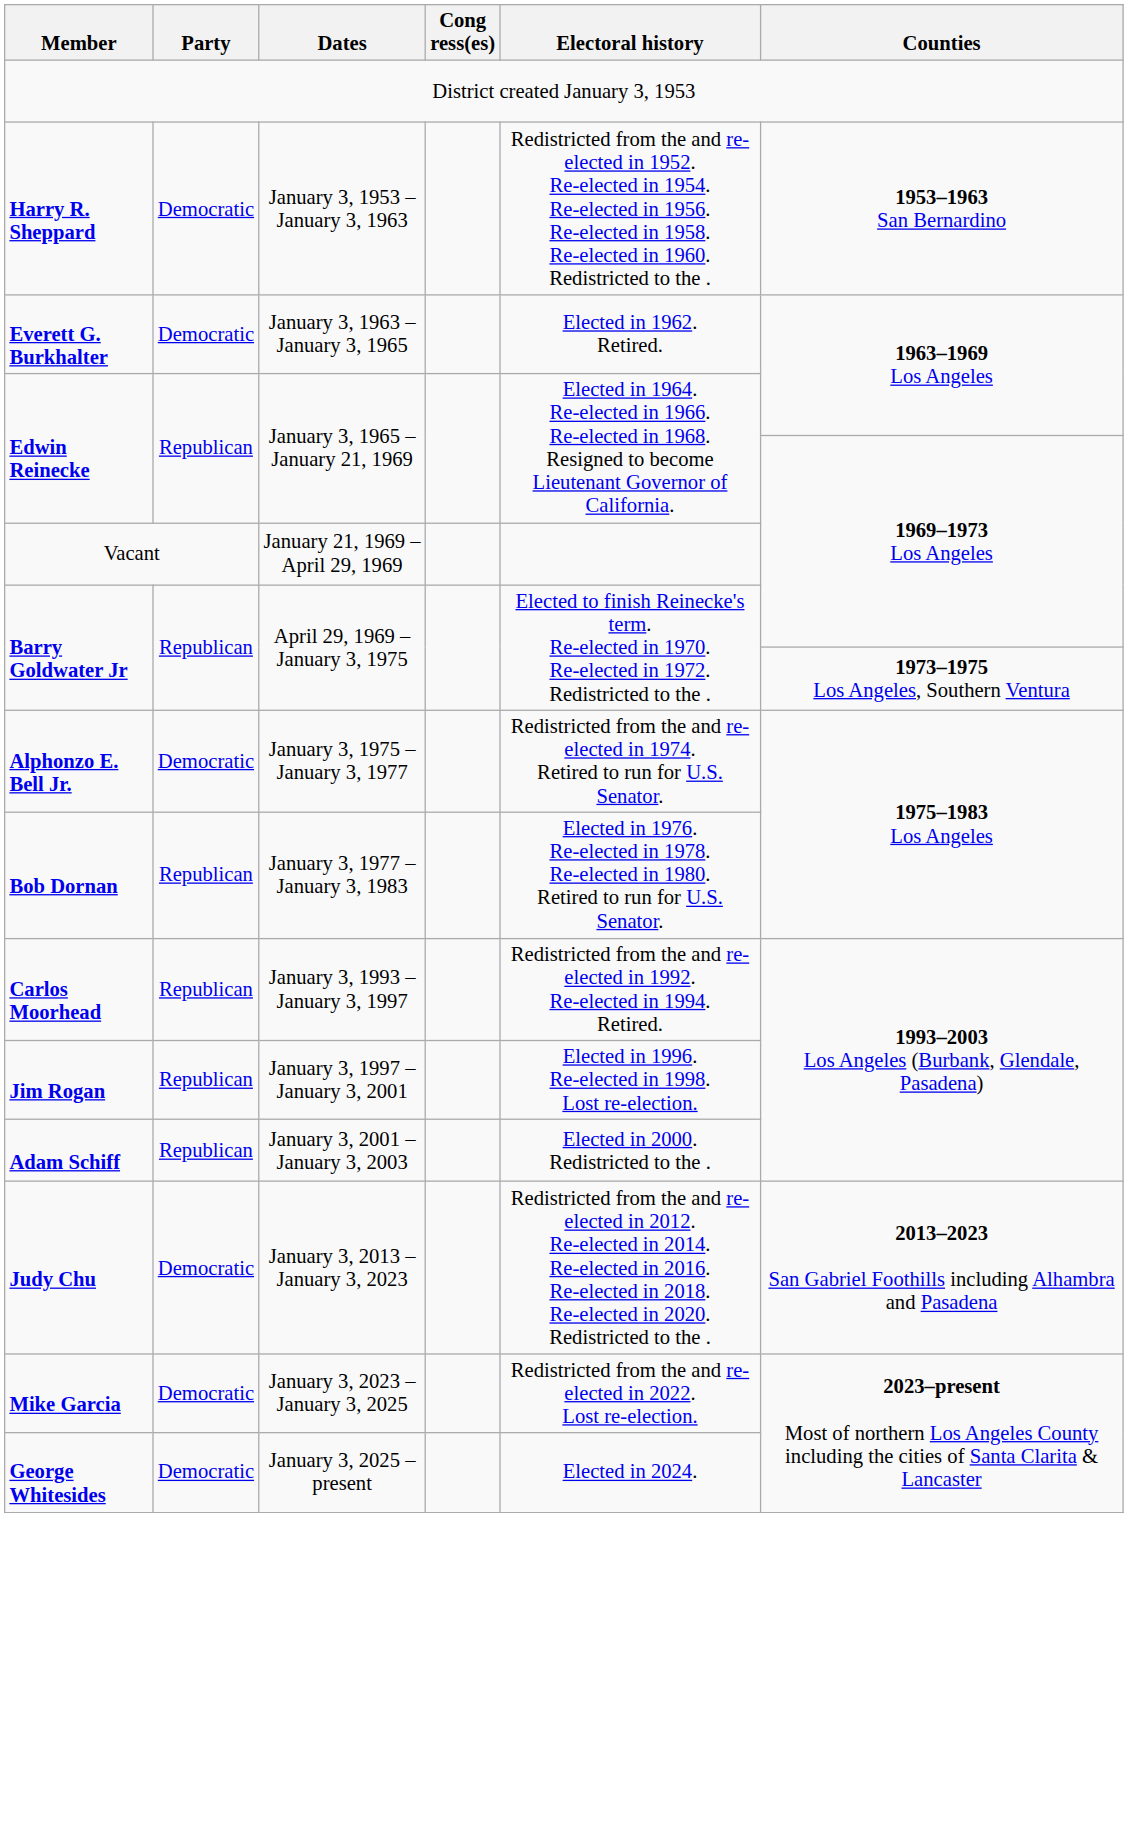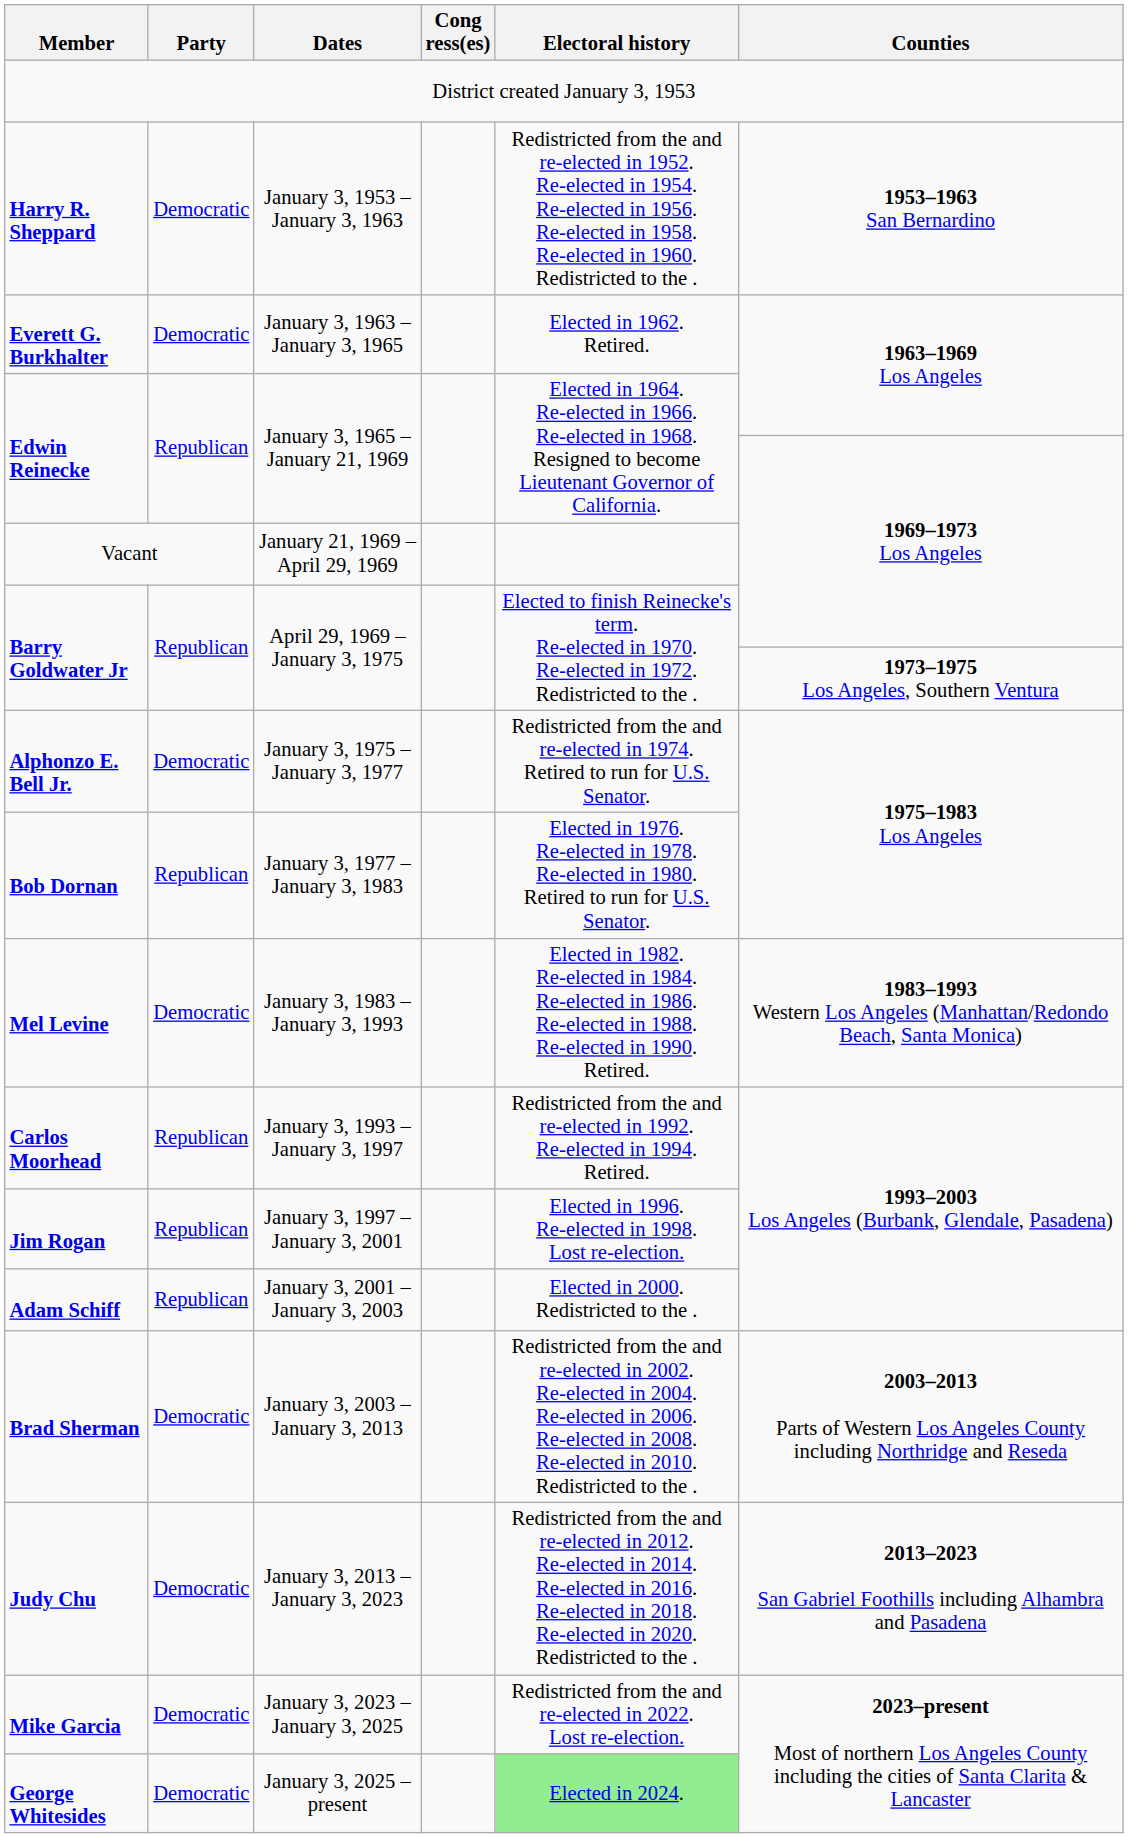 <table class=wikitable style="text-align:center">
 <tr valign=bottom>
 <th>Member</th>
 <th>Party</th>
 <th>Dates</th>
 <th>Cong<br>ress(es)</th>
 <th>Electoral history</th>
 <th>Counties</th>
 </tr>
 <tr style="height:3em">
 <td colspan=6>District created January 3, 1953</td>
 </tr>
 <tr style="height:3em">
 <td align=left><br><strong><a href='#'>Harry R. Sheppard</a></strong><br></td>
 <td><a href='#'>Democratic</a></td>
 <td nowrap>January 3, 1953 –<br>January 3, 1963</td>
 <td></td>
 <td>Redistricted from the  and <a href='#'>re-elected in 1952</a>.<br><a href='#'>Re-elected in 1954</a>.<br><a href='#'>Re-elected in 1956</a>.<br><a href='#'>Re-elected in 1958</a>.<br><a href='#'>Re-elected in 1960</a>.<br>Redistricted to the .</td>
 <td><strong>1953–1963</strong><br><a href='#'>San Bernardino</a></td>
 </tr>
 <tr style="height:3em">
 <td align=left><br><strong><a href='#'>Everett G. Burkhalter</a></strong><br></td>
 <td><a href='#'>Democratic</a></td>
 <td nowrap>January 3, 1963 –<br>January 3, 1965</td>
 <td></td>
 <td><a href='#'>Elected in 1962</a>.<br>Retired.</td>
 <td rowspan=2><strong>1963–1969</strong><br><a href='#'>Los Angeles</a></td>
 </tr>
 <tr style="height:3em">
 <td rowspan=2 align=left><br><strong><a href='#'>Edwin Reinecke</a></strong><br></td>
 <td rowspan=2 ><a href='#'>Republican</a></td>
 <td rowspan=2 nowrap>January 3, 1965 –<br>January 21, 1969</td>
 <td rowspan=2></td>
 <td rowspan=2><a href='#'>Elected in 1964</a>.<br><a href='#'>Re-elected in 1966</a>.<br><a href='#'>Re-elected in 1968</a>.<br>Resigned to become <a href='#'>Lieutenant Governor of California</a>.</td>
 </tr>
 <tr style="height:3em">
 <td rowspan=3><strong>1969–1973</strong><br><a href='#'>Los Angeles</a></td>
 </tr>
 <tr style="height:3em">
 <td colspan=2>Vacant</td>
 <td nowrap>January 21, 1969 –<br>April 29, 1969</td>
 <td></td>
 </tr>
 <tr style="height:3em">
 <td rowspan=2 align=left><br><strong><a href='#'>Barry Goldwater Jr</a></strong><br></td>
 <td rowspan=2 ><a href='#'>Republican</a></td>
 <td rowspan=2 nowrap>April 29, 1969 –<br>January 3, 1975</td>
 <td rowspan=2></td>
 <td rowspan=2><a href='#'>Elected to finish Reinecke's term</a>.<br><a href='#'>Re-elected in 1970</a>.<br><a href='#'>Re-elected in 1972</a>.<br>Redistricted to the .</td>
 </tr>
 <tr style="height:3em">
 <td><strong>1973–1975</strong><br><a href='#'>Los Angeles</a>, Southern <a href='#'>Ventura</a></td>
 </tr>
 <tr style="height:3em">
 <td align=left><br><strong><a href='#'>Alphonzo E. Bell Jr.</a></strong><br></td>
 <td><a href='#'>Democratic</a></td>
 <td nowrap>January 3, 1975 –<br>January 3, 1977</td>
 <td></td>
 <td>Redistricted from the  and <a href='#'>re-elected in 1974</a>.<br>Retired to run for <a href='#'>U.S. Senator</a>.</td>
 <td rowspan=2><strong>1975–1983</strong><br><a href='#'>Los Angeles</a></td>
 </tr>
 <tr style="height:3em">
 <td align=left><br><strong><a href='#'>Bob Dornan</a></strong><br></td>
 <td><a href='#'>Republican</a></td>
 <td nowrap>January 3, 1977 –<br>January 3, 1983</td>
 <td></td>
 <td><a href='#'>Elected in 1976</a>.<br><a href='#'>Re-elected in 1978</a>.<br><a href='#'>Re-elected in 1980</a>.<br>Retired to run for <a href='#'>U.S. Senator</a>.</td>
 </tr>
 <tr style="height:3em">
+<td align=left><br><strong><a href='#'>Mel Levine</a></strong><br></td>
+<td><a href='#'>Democratic</a></td>
+<td nowrap>January 3, 1983 –<br>January 3, 1993</td>
+<td></td>
+<td><a href='#'>Elected in 1982</a>.<br><a href='#'>Re-elected in 1984</a>.<br><a href='#'>Re-elected in 1986</a>.<br><a href='#'>Re-elected in 1988</a>.<br><a href='#'>Re-elected in 1990</a>.<br>Retired.</td>
+<td><strong>1983–1993</strong><br>Western <a href='#'>Los Angeles</a> (<a href='#'>Manhattan</a>/<a href='#'>Redondo Beach</a>, <a href='#'>Santa Monica</a>)</td>
+</tr>
+<tr style="height:3em">
 <td align=left><br><strong><a href='#'>Carlos Moorhead</a></strong><br></td>
 <td><a href='#'>Republican</a></td>
 <td nowrap>January 3, 1993 –<br>January 3, 1997</td>
 <td></td>
 <td>Redistricted from the  and <a href='#'>re-elected in 1992</a>.<br><a href='#'>Re-elected in 1994</a>.<br>Retired.</td>
 <td rowspan=3><strong>1993–2003</strong><br><a href='#'>Los Angeles</a> (<a href='#'>Burbank</a>, <a href='#'>Glendale</a>, <a href='#'>Pasadena</a>)</td>
 </tr>
 <tr style="height:3em">
 <td align=left><br><strong><a href='#'>Jim Rogan</a></strong><br></td>
 <td><a href='#'>Republican</a></td>
 <td nowrap>January 3, 1997 –<br>January 3, 2001</td>
 <td></td>
 <td><a href='#'>Elected in 1996</a>.<br><a href='#'>Re-elected in 1998</a>.<br><a href='#'>Lost re-election.</a></td>
 </tr>
 <tr style="height:3em">
 <td align=left><br><strong><a href='#'>Adam Schiff</a></strong><br></td>
 <td><a href='#'>Republican</a></td>
 <td nowrap>January 3, 2001 –<br>January 3, 2003</td>
 <td></td>
 <td><a href='#'>Elected in 2000</a>.<br>Redistricted to the .</td>
 </tr>
 <tr style="height:3em">
+<td align=left><br><strong><a href='#'>Brad Sherman</a></strong><br></td>
+<td><a href='#'>Democratic</a></td>
+<td nowrap>January 3, 2003 –<br>January 3, 2013</td>
+<td></td>
+<td>Redistricted from the  and <a href='#'>re-elected in 2002</a>.<br><a href='#'>Re-elected in 2004</a>.<br><a href='#'>Re-elected in 2006</a>.<br><a href='#'>Re-elected in 2008</a>.<br><a href='#'>Re-elected in 2010</a>.<br>Redistricted to the .</td>
+<td><strong>2003–2013</strong><br><br>Parts of Western <a href='#'>Los Angeles County</a> including <a href='#'>Northridge</a> and <a href='#'>Reseda</a></td>
+</tr>
+<tr style="height:3em">
 <td align=left><br><strong><a href='#'>Judy Chu</a></strong><br></td>
 <td><a href='#'>Democratic</a></td>
 <td nowrap>January 3, 2013 –<br>January 3, 2023</td>
 <td></td>
 <td>Redistricted from the  and <a href='#'>re-elected in 2012</a>.<br><a href='#'>Re-elected in 2014</a>.<br><a href='#'>Re-elected in 2016</a>.<br><a href='#'>Re-elected in 2018</a>.<br><a href='#'>Re-elected in 2020</a>.<br>Redistricted to the .</td>
 <td><strong>2013–2023</strong><br><br><a href='#'>San Gabriel Foothills</a> including <a href='#'>Alhambra</a> and <a href='#'>Pasadena</a></td>
 </tr>
 <tr style="height:3em">
 <td align=left><br><strong><a href='#'>Mike Garcia</a></strong><br></td>
 <td><a href='#'>Democratic</a></td>
 <td nowrap>January 3, 2023 –<br>January 3, 2025</td>
 <td></td>
 <td>Redistricted from the  and <a href='#'>re-elected in 2022</a>.<br><a href='#'>Lost re-election.</a></td>
 <td rowspan="2"><strong>2023–present</strong><br><br>Most of northern <a href='#'>Los Angeles County</a> including the cities of <a href='#'>Santa Clarita</a> & <a href='#'>Lancaster</a></td>
 </tr>
 <tr>
 <td align=left><br><strong><a href='#'>George Whitesides</a></strong> <br></td>
 <td><a href='#'>Democratic</a></td>
 <td>January 3, 2025 –<br>present</td>
 <td></td>
-<td><a href='#'>Elected in 2024</a>.</td>
+<td style="background: lightgreen;"><a href='#'>Elected in 2024</a>.</td>
 </tr>
 </table>
